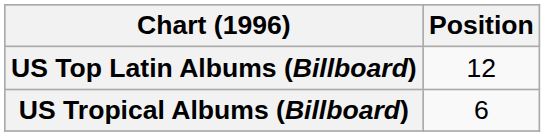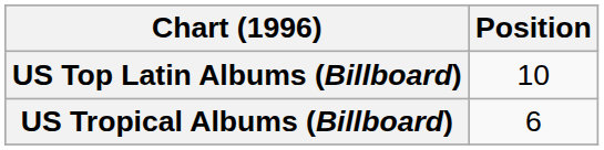 <table class="wikitable sortable plainrowheaders">
 <tr>
 <th scope="col">Chart (1996)</th>
 <th scope="col">Position</th>
 </tr>
 <tr>
 <th scope="row">US Top Latin Albums (<em>Billboard</em>)</th>
-<td align="center">12</td>
+<td align="center">10</td>
 </tr>
 <tr>
 <th scope="row">US Tropical Albums (<em>Billboard</em>)</th>
 <td align="center">6</td>
 </tr>
 </table>
